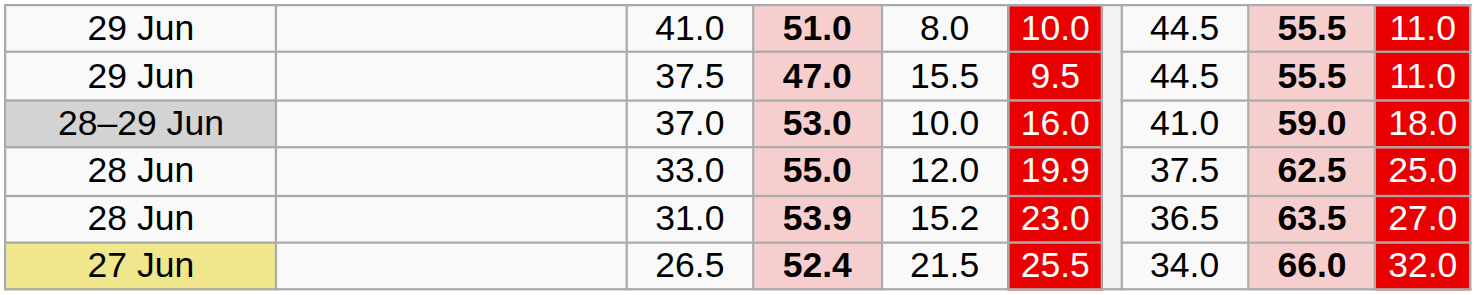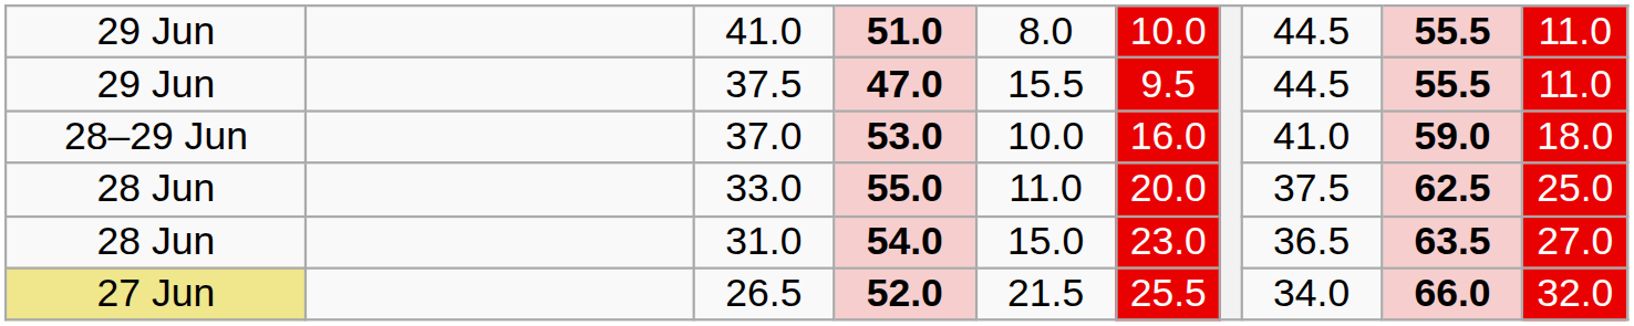 <table class=wikitable style="text-align:center; border:0px; line-height:14px; margin-top:-1px">
 <tr>
 <td width=115>29 Jun</td>
 <td width=150></td>
 <td width=50>41.0</td>
 <td width=50 style="background:#F6CECE"><strong>51.0</strong></td>
 <td width=50>8.0</td>
 <td width=35 style="background:#E90000; color:white;">10.0</td>
 <th width=1 rowspan="6"></th>
 <td width=50>44.5</td>
 <td width=50 style="background:#F6CECE"><strong>55.5</strong></td>
 <td width=35 style="background:#E90000; color:white;">11.0</td>
 </tr>
 <tr>
 <td>29 Jun</td>
 <td></td>
 <td>37.5</td>
 <td style="background:#F6CECE"><strong>47.0</strong></td>
 <td>15.5</td>
 <td style="background:#E90000; color:white;">9.5</td>
 <td>44.5</td>
 <td style="background:#F6CECE"><strong>55.5</strong></td>
 <td style="background:#E90000; color:white;">11.0</td>
 </tr>
 <tr>
-<td style="background: lightgrey;">28–29 Jun</td>
+<td>28–29 Jun</td>
 <td></td>
 <td>37.0</td>
 <td style="background:#F6CECE"><strong>53.0</strong></td>
 <td>10.0</td>
 <td style="background:#E90000; color:white;">16.0</td>
 <td>41.0</td>
 <td style="background:#F6CECE"><strong>59.0</strong></td>
 <td style="background:#E90000; color:white;">18.0</td>
 </tr>
 <tr>
 <td>28 Jun</td>
 <td></td>
 <td>33.0</td>
 <td style="background:#F6CECE"><strong>55.0</strong></td>
-<td>12.0</td>
-<td style="background:#E90000; color:white;">19.9</td>
+<td>11.0</td>
+<td style="background:#E90000; color:white;">20.0</td>
 <td>37.5</td>
 <td style="background:#F6CECE"><strong>62.5</strong></td>
 <td style="background:#E90000; color:white;">25.0</td>
 </tr>
 <tr>
 <td>28 Jun</td>
 <td></td>
 <td>31.0</td>
-<td style="background:#F6CECE"><strong>53.9</strong></td>
-<td>15.2</td>
+<td style="background:#F6CECE"><strong>54.0</strong></td>
+<td>15.0</td>
 <td style="background:#E90000; color:white;">23.0</td>
 <td>36.5</td>
 <td style="background:#F6CECE"><strong>63.5</strong></td>
 <td style="background:#E90000; color:white;">27.0</td>
 </tr>
 <tr>
 <td style="background: khaki;">27 Jun</td>
 <td></td>
 <td>26.5</td>
-<td style="background:#F6CECE"><strong>52.4</strong></td>
+<td style="background:#F6CECE"><strong>52.0</strong></td>
 <td>21.5</td>
 <td style="background:#E90000; color:white;">25.5</td>
 <td>34.0</td>
 <td style="background:#F6CECE"><strong>66.0</strong></td>
 <td style="background:#E90000; color:white;">32.0</td>
 </tr>
 </table>
